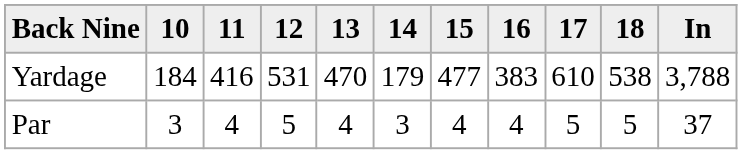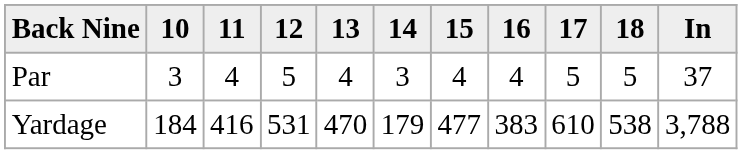 <table cellpadding="3" cellspacing="0" border="1" style="font-size: 95%; border: #aaa solid 1px; border-collapse: collapse;">
 <tr style="background:#eeeeee;">
 <th align="left">Back Nine</th>
 <th>10</th>
 <th>11</th>
 <th>12</th>
 <th>13</th>
 <th>14</th>
 <th>15</th>
 <th>16</th>
 <th>17</th>
 <th>18</th>
 <th>In</th>
 </tr>
 <tr>
+<td>Par</td>
+<td align="center">3</td>
+<td align="center">4</td>
+<td align="center">5</td>
+<td align="center">4</td>
+<td align="center">3</td>
+<td align="center">4</td>
+<td align="center">4</td>
+<td align="center">5</td>
+<td align="center">5</td>
+<td align="center">37</td>
+</tr>
+<tr>
 <td>Yardage</td>
 <td align="center">184</td>
 <td align="center">416</td>
 <td align="center">531</td>
 <td align="center">470</td>
 <td align="center">179</td>
 <td align="center">477</td>
 <td align="center">383</td>
 <td align="center">610</td>
 <td align="center">538</td>
 <td align="center">3,788</td>
 </tr>
-<tr>
-<td>Par</td>
-<td align="center">3</td>
-<td align="center">4</td>
-<td align="center">5</td>
-<td align="center">4</td>
-<td align="center">3</td>
-<td align="center">4</td>
-<td align="center">4</td>
-<td align="center">5</td>
-<td align="center">5</td>
-<td align="center">37</td>
-</tr>
 </table>
